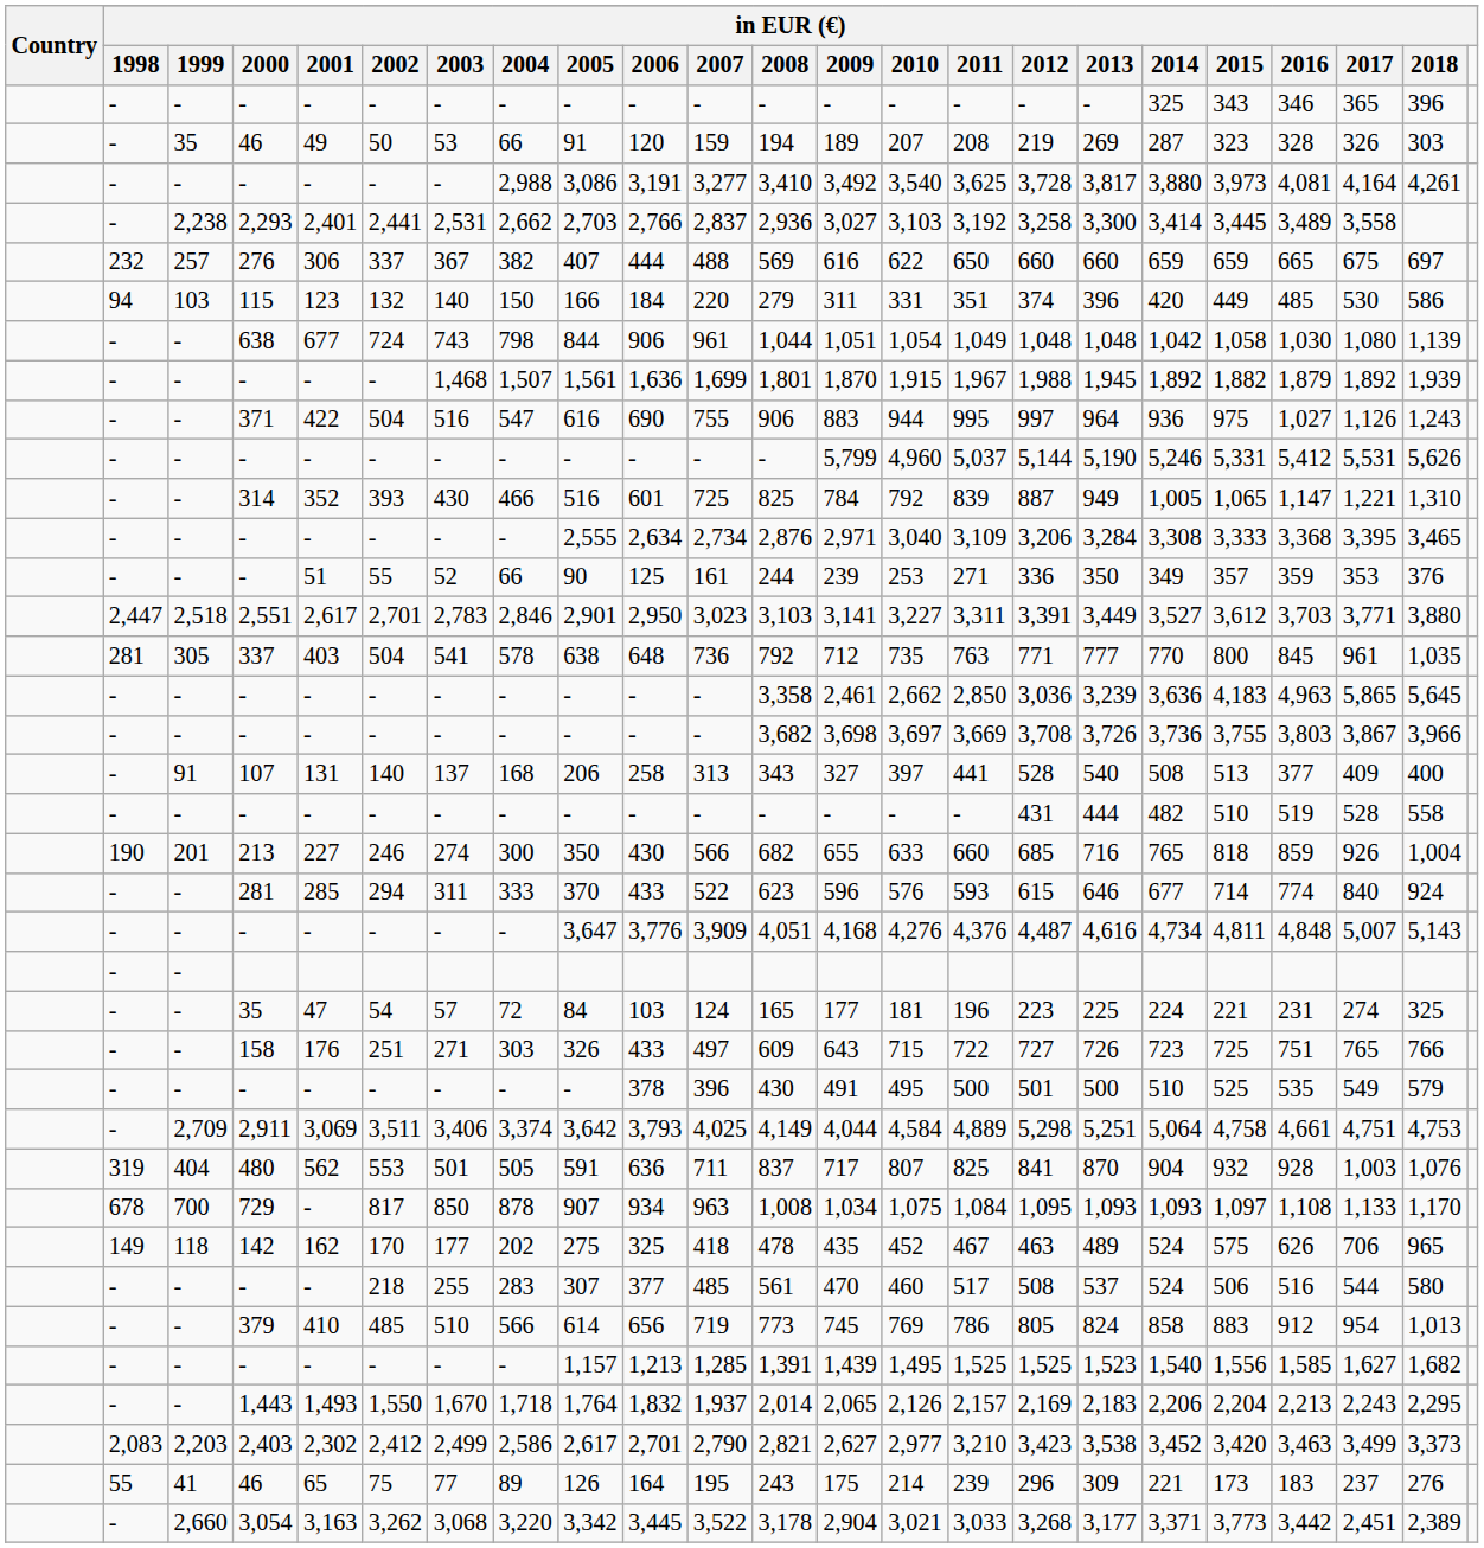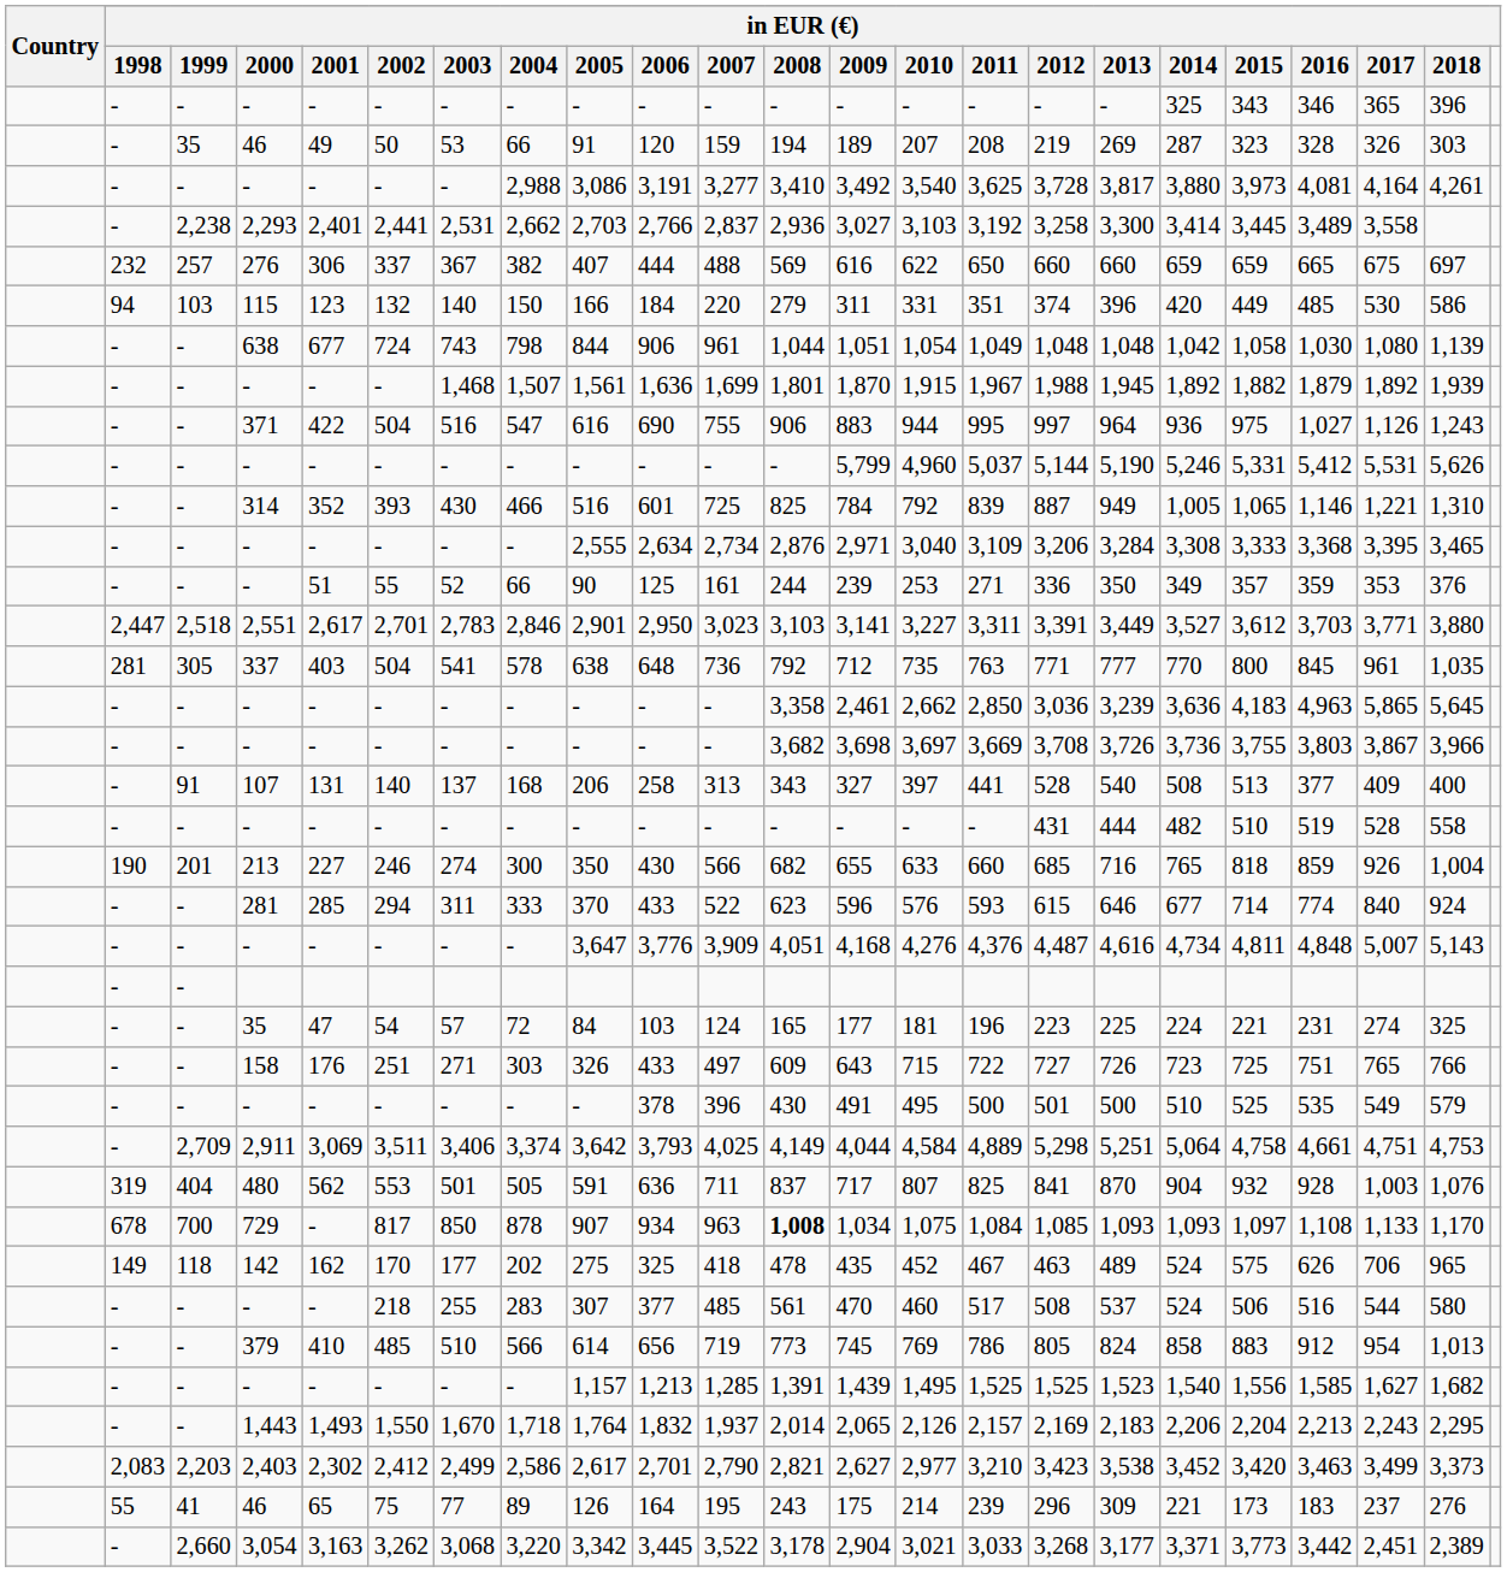 <table class="wikitable sortable sort-under-center" style="font-size:90%;">
 <tr>
 <th rowspan="3">Country</th>
 </tr>
 <tr>
 <th colspan="22">in EUR (€)</th>
 </tr>
 <tr>
 <th>1998</th>
 <th>1999</th>
 <th>2000</th>
 <th>2001</th>
 <th>2002</th>
 <th>2003</th>
 <th>2004</th>
 <th>2005</th>
 <th>2006</th>
 <th>2007</th>
 <th>2008</th>
 <th>2009</th>
 <th>2010</th>
 <th>2011</th>
 <th>2012</th>
 <th>2013</th>
 <th>2014</th>
 <th>2015</th>
 <th>2016</th>
 <th>2017</th>
 <th>2018</th>
 </tr>
 <tr>
 <td></td>
 <td>-</td>
 <td>-</td>
 <td>-</td>
 <td>-</td>
 <td>-</td>
 <td>-</td>
 <td>-</td>
 <td>-</td>
 <td>-</td>
 <td>-</td>
 <td>-</td>
 <td>-</td>
 <td>-</td>
 <td>-</td>
 <td>-</td>
 <td>-</td>
 <td>325</td>
 <td>343</td>
 <td>346</td>
 <td>365</td>
 <td>396</td>
 <td></td>
 </tr>
 <tr>
 <td></td>
 <td>-</td>
 <td>35</td>
 <td>46</td>
 <td>49</td>
 <td>50</td>
 <td>53</td>
 <td>66</td>
 <td>91</td>
 <td>120</td>
 <td>159</td>
 <td>194</td>
 <td>189</td>
 <td>207</td>
 <td>208</td>
 <td>219</td>
 <td>269</td>
 <td>287</td>
 <td>323</td>
 <td>328</td>
 <td>326</td>
 <td>303</td>
 <td></td>
 </tr>
 <tr>
 <td></td>
 <td>-</td>
 <td>-</td>
 <td>-</td>
 <td>-</td>
 <td>-</td>
 <td>-</td>
 <td>2,988</td>
 <td>3,086</td>
 <td>3,191</td>
 <td>3,277</td>
 <td>3,410</td>
 <td>3,492</td>
 <td>3,540</td>
 <td>3,625</td>
 <td>3,728</td>
 <td>3,817</td>
 <td>3,880</td>
 <td>3,973</td>
 <td>4,081</td>
 <td>4,164</td>
 <td>4,261</td>
 <td></td>
 </tr>
 <tr>
 <td></td>
 <td>-</td>
 <td>2,238</td>
 <td>2,293</td>
 <td>2,401</td>
 <td>2,441</td>
 <td>2,531</td>
 <td>2,662</td>
 <td>2,703</td>
 <td>2,766</td>
 <td>2,837</td>
 <td>2,936</td>
 <td>3,027</td>
 <td>3,103</td>
 <td>3,192</td>
 <td>3,258</td>
 <td>3,300</td>
 <td>3,414</td>
 <td>3,445</td>
 <td>3,489</td>
 <td>3,558</td>
 <td></td>
 <td></td>
 </tr>
 <tr>
 <td></td>
 <td>232</td>
 <td>257</td>
 <td>276</td>
 <td>306</td>
 <td>337</td>
 <td>367</td>
 <td>382</td>
 <td>407</td>
 <td>444</td>
 <td>488</td>
 <td>569</td>
 <td>616</td>
 <td>622</td>
 <td>650</td>
 <td>660</td>
 <td>660</td>
 <td>659</td>
 <td>659</td>
 <td>665</td>
 <td>675</td>
 <td>697</td>
 <td></td>
 </tr>
 <tr>
 <td></td>
 <td>94</td>
 <td>103</td>
 <td>115</td>
 <td>123</td>
 <td>132</td>
 <td>140</td>
 <td>150</td>
 <td>166</td>
 <td>184</td>
 <td>220</td>
 <td>279</td>
 <td>311</td>
 <td>331</td>
 <td>351</td>
 <td>374</td>
 <td>396</td>
 <td>420</td>
 <td>449</td>
 <td>485</td>
 <td>530</td>
 <td>586</td>
 <td></td>
 </tr>
 <tr>
 <td></td>
 <td>-</td>
 <td>-</td>
 <td>638</td>
 <td>677</td>
 <td>724</td>
 <td>743</td>
 <td>798</td>
 <td>844</td>
 <td>906</td>
 <td>961</td>
 <td>1,044</td>
 <td>1,051</td>
 <td>1,054</td>
 <td>1,049</td>
 <td>1,048</td>
 <td>1,048</td>
 <td>1,042</td>
 <td>1,058</td>
 <td>1,030</td>
 <td>1,080</td>
 <td>1,139</td>
 <td></td>
 </tr>
 <tr>
 <td></td>
 <td>-</td>
 <td>-</td>
 <td>-</td>
 <td>-</td>
 <td>-</td>
 <td>1,468</td>
 <td>1,507</td>
 <td>1,561</td>
 <td>1,636</td>
 <td>1,699</td>
 <td>1,801</td>
 <td>1,870</td>
 <td>1,915</td>
 <td>1,967</td>
 <td>1,988</td>
 <td>1,945</td>
 <td>1,892</td>
 <td>1,882</td>
 <td>1,879</td>
 <td>1,892</td>
 <td>1,939</td>
 <td></td>
 </tr>
 <tr>
 <td></td>
 <td>-</td>
 <td>-</td>
 <td>371</td>
 <td>422</td>
 <td>504</td>
 <td>516</td>
 <td>547</td>
 <td>616</td>
 <td>690</td>
 <td>755</td>
 <td>906</td>
 <td>883</td>
 <td>944</td>
 <td>995</td>
 <td>997</td>
 <td>964</td>
 <td>936</td>
 <td>975</td>
 <td>1,027</td>
 <td>1,126</td>
 <td>1,243</td>
 <td></td>
 </tr>
 <tr>
 <td></td>
 <td>-</td>
 <td>-</td>
 <td>-</td>
 <td>-</td>
 <td>-</td>
 <td>-</td>
 <td>-</td>
 <td>-</td>
 <td>-</td>
 <td>-</td>
 <td>-</td>
 <td>5,799</td>
 <td>4,960</td>
 <td>5,037</td>
 <td>5,144</td>
 <td>5,190</td>
 <td>5,246</td>
 <td>5,331</td>
 <td>5,412</td>
 <td>5,531</td>
 <td>5,626</td>
 <td></td>
 </tr>
 <tr>
 <td></td>
 <td>-</td>
 <td>-</td>
 <td>314</td>
 <td>352</td>
 <td>393</td>
 <td>430</td>
 <td>466</td>
 <td>516</td>
 <td>601</td>
 <td>725</td>
 <td>825</td>
 <td>784</td>
 <td>792</td>
 <td>839</td>
 <td>887</td>
 <td>949</td>
 <td>1,005</td>
 <td>1,065</td>
-<td>1,147</td>
+<td>1,146</td>
 <td>1,221</td>
 <td>1,310</td>
 <td></td>
 </tr>
 <tr>
 <td></td>
 <td>-</td>
 <td>-</td>
 <td>-</td>
 <td>-</td>
 <td>-</td>
 <td>-</td>
 <td>-</td>
 <td>2,555</td>
 <td>2,634</td>
 <td>2,734</td>
 <td>2,876</td>
 <td>2,971</td>
 <td>3,040</td>
 <td>3,109</td>
 <td>3,206</td>
 <td>3,284</td>
 <td>3,308</td>
 <td>3,333</td>
 <td>3,368</td>
 <td>3,395</td>
 <td>3,465</td>
 <td></td>
 </tr>
 <tr>
 <td></td>
 <td>-</td>
 <td>-</td>
 <td>-</td>
 <td>51</td>
 <td>55</td>
 <td>52</td>
 <td>66</td>
 <td>90</td>
 <td>125</td>
 <td>161</td>
 <td>244</td>
 <td>239</td>
 <td>253</td>
 <td>271</td>
 <td>336</td>
 <td>350</td>
 <td>349</td>
 <td>357</td>
 <td>359</td>
 <td>353</td>
 <td>376</td>
 <td></td>
 </tr>
 <tr>
 <td></td>
 <td>2,447</td>
 <td>2,518</td>
 <td>2,551</td>
 <td>2,617</td>
 <td>2,701</td>
 <td>2,783</td>
 <td>2,846</td>
 <td>2,901</td>
 <td>2,950</td>
 <td>3,023</td>
 <td>3,103</td>
 <td>3,141</td>
 <td>3,227</td>
 <td>3,311</td>
 <td>3,391</td>
 <td>3,449</td>
 <td>3,527</td>
 <td>3,612</td>
 <td>3,703</td>
 <td>3,771</td>
 <td>3,880</td>
 <td></td>
 </tr>
 <tr>
 <td></td>
 <td>281</td>
 <td>305</td>
 <td>337</td>
 <td>403</td>
 <td>504</td>
 <td>541</td>
 <td>578</td>
 <td>638</td>
 <td>648</td>
 <td>736</td>
 <td>792</td>
 <td>712</td>
 <td>735</td>
 <td>763</td>
 <td>771</td>
 <td>777</td>
 <td>770</td>
 <td>800</td>
 <td>845</td>
 <td>961</td>
 <td>1,035</td>
 <td></td>
 </tr>
 <tr>
 <td></td>
 <td>-</td>
 <td>-</td>
 <td>-</td>
 <td>-</td>
 <td>-</td>
 <td>-</td>
 <td>-</td>
 <td>-</td>
 <td>-</td>
 <td>-</td>
 <td>3,358</td>
 <td>2,461</td>
 <td>2,662</td>
 <td>2,850</td>
 <td>3,036</td>
 <td>3,239</td>
 <td>3,636</td>
 <td>4,183</td>
 <td>4,963</td>
 <td>5,865</td>
 <td>5,645</td>
 <td></td>
 </tr>
 <tr>
 <td></td>
 <td>-</td>
 <td>-</td>
 <td>-</td>
 <td>-</td>
 <td>-</td>
 <td>-</td>
 <td>-</td>
 <td>-</td>
 <td>-</td>
 <td>-</td>
 <td>3,682</td>
 <td>3,698</td>
 <td>3,697</td>
 <td>3,669</td>
 <td>3,708</td>
 <td>3,726</td>
 <td>3,736</td>
 <td>3,755</td>
 <td>3,803</td>
 <td>3,867</td>
 <td>3,966</td>
 <td></td>
 </tr>
 <tr>
 <td></td>
 <td>-</td>
 <td>91</td>
 <td>107</td>
 <td>131</td>
 <td>140</td>
 <td>137</td>
 <td>168</td>
 <td>206</td>
 <td>258</td>
 <td>313</td>
 <td>343</td>
 <td>327</td>
 <td>397</td>
 <td>441</td>
 <td>528</td>
 <td>540</td>
 <td>508</td>
 <td>513</td>
 <td>377</td>
 <td>409</td>
 <td>400</td>
 </tr>
 <tr>
 <td></td>
 <td>-</td>
 <td>-</td>
 <td>-</td>
 <td>-</td>
 <td>-</td>
 <td>-</td>
 <td>-</td>
 <td>-</td>
 <td>-</td>
 <td>-</td>
 <td>-</td>
 <td>-</td>
 <td>-</td>
 <td>-</td>
 <td>431</td>
 <td>444</td>
 <td>482</td>
 <td>510</td>
 <td>519</td>
 <td>528</td>
 <td>558</td>
 <td></td>
 </tr>
 <tr>
 <td></td>
 <td>190</td>
 <td>201</td>
 <td>213</td>
 <td>227</td>
 <td>246</td>
 <td>274</td>
 <td>300</td>
 <td>350</td>
 <td>430</td>
 <td>566</td>
 <td>682</td>
 <td>655</td>
 <td>633</td>
 <td>660</td>
 <td>685</td>
 <td>716</td>
 <td>765</td>
 <td>818</td>
 <td>859</td>
 <td>926</td>
 <td>1,004</td>
 <td></td>
 </tr>
 <tr>
 <td></td>
 <td>-</td>
 <td>-</td>
 <td>281</td>
 <td>285</td>
 <td>294</td>
 <td>311</td>
 <td>333</td>
 <td>370</td>
 <td>433</td>
 <td>522</td>
 <td>623</td>
 <td>596</td>
 <td>576</td>
 <td>593</td>
 <td>615</td>
 <td>646</td>
 <td>677</td>
 <td>714</td>
 <td>774</td>
 <td>840</td>
 <td>924</td>
 </tr>
 <tr>
 <td></td>
 <td>-</td>
 <td>-</td>
 <td>-</td>
 <td>-</td>
 <td>-</td>
 <td>-</td>
 <td>-</td>
 <td>3,647</td>
 <td>3,776</td>
 <td>3,909</td>
 <td>4,051</td>
 <td>4,168</td>
 <td>4,276</td>
 <td>4,376</td>
 <td>4,487</td>
 <td>4,616</td>
 <td>4,734</td>
 <td>4,811</td>
 <td>4,848</td>
 <td>5,007</td>
 <td>5,143</td>
 <td></td>
 </tr>
 <tr>
 <td></td>
 <td>-</td>
 <td>-</td>
 <td></td>
 <td></td>
 <td></td>
 <td></td>
 <td></td>
 <td></td>
 <td></td>
 <td></td>
 <td></td>
 <td></td>
 <td></td>
 <td></td>
 <td></td>
 <td></td>
 <td></td>
 <td></td>
 <td></td>
 <td></td>
 <td></td>
 <td></td>
 </tr>
 <tr>
 <td></td>
 <td>-</td>
 <td>-</td>
 <td>35</td>
 <td>47</td>
 <td>54</td>
 <td>57</td>
 <td>72</td>
 <td>84</td>
 <td>103</td>
 <td>124</td>
 <td>165</td>
 <td>177</td>
 <td>181</td>
 <td>196</td>
 <td>223</td>
 <td>225</td>
 <td>224</td>
 <td>221</td>
 <td>231</td>
 <td>274</td>
 <td>325</td>
 <td></td>
 </tr>
 <tr>
 <td></td>
 <td>-</td>
 <td>-</td>
 <td>158</td>
 <td>176</td>
 <td>251</td>
 <td>271</td>
 <td>303</td>
 <td>326</td>
 <td>433</td>
 <td>497</td>
 <td>609</td>
 <td>643</td>
 <td>715</td>
 <td>722</td>
 <td>727</td>
 <td>726</td>
 <td>723</td>
 <td>725</td>
 <td>751</td>
 <td>765</td>
 <td>766</td>
 <td></td>
 </tr>
 <tr>
 <td></td>
 <td>-</td>
 <td>-</td>
 <td>-</td>
 <td>-</td>
 <td>-</td>
 <td>-</td>
 <td>-</td>
 <td>-</td>
 <td>378</td>
 <td>396</td>
 <td>430</td>
 <td>491</td>
 <td>495</td>
 <td>500</td>
 <td>501</td>
 <td>500</td>
 <td>510</td>
 <td>525</td>
 <td>535</td>
 <td>549</td>
 <td>579</td>
 <td></td>
 </tr>
 <tr>
 <td></td>
 <td>-</td>
 <td>2,709</td>
 <td>2,911</td>
 <td>3,069</td>
 <td>3,511</td>
 <td>3,406</td>
 <td>3,374</td>
 <td>3,642</td>
 <td>3,793</td>
 <td>4,025</td>
 <td>4,149</td>
 <td>4,044</td>
 <td>4,584</td>
 <td>4,889</td>
 <td>5,298</td>
 <td>5,251</td>
 <td>5,064</td>
 <td>4,758</td>
 <td>4,661</td>
 <td>4,751</td>
 <td>4,753</td>
 <td></td>
 </tr>
 <tr>
 <td></td>
 <td>319</td>
 <td>404</td>
 <td>480</td>
 <td>562</td>
 <td>553</td>
 <td>501</td>
 <td>505</td>
 <td>591</td>
 <td>636</td>
 <td>711</td>
 <td>837</td>
 <td>717</td>
 <td>807</td>
 <td>825</td>
 <td>841</td>
 <td>870</td>
 <td>904</td>
 <td>932</td>
 <td>928</td>
 <td>1,003</td>
 <td>1,076</td>
 <td></td>
 </tr>
 <tr>
 <td></td>
 <td>678</td>
 <td>700</td>
 <td>729</td>
 <td>-</td>
 <td>817</td>
 <td>850</td>
 <td>878</td>
 <td>907</td>
 <td>934</td>
 <td>963</td>
-<td>1,008</td>
+<td><strong>1,008</strong></td>
 <td>1,034</td>
 <td>1,075</td>
 <td>1,084</td>
-<td>1,095</td>
+<td>1,085</td>
 <td>1,093</td>
 <td>1,093</td>
 <td>1,097</td>
 <td>1,108</td>
 <td>1,133</td>
 <td>1,170</td>
 <td></td>
 </tr>
 <tr>
 <td></td>
 <td>149</td>
 <td>118</td>
 <td>142</td>
 <td>162</td>
 <td>170</td>
 <td>177</td>
 <td>202</td>
 <td>275</td>
 <td>325</td>
 <td>418</td>
 <td>478</td>
 <td>435</td>
 <td>452</td>
 <td>467</td>
 <td>463</td>
 <td>489</td>
 <td>524</td>
 <td>575</td>
 <td>626</td>
 <td>706</td>
 <td>965</td>
 <td></td>
 </tr>
 <tr>
 <td></td>
 <td>-</td>
 <td>-</td>
 <td>-</td>
 <td>-</td>
 <td>218</td>
 <td>255</td>
 <td>283</td>
 <td>307</td>
 <td>377</td>
 <td>485</td>
 <td>561</td>
 <td>470</td>
 <td>460</td>
 <td>517</td>
 <td>508</td>
 <td>537</td>
 <td>524</td>
 <td>506</td>
 <td>516</td>
 <td>544</td>
 <td>580</td>
 <td></td>
 </tr>
 <tr>
 <td></td>
 <td>-</td>
 <td>-</td>
 <td>379</td>
 <td>410</td>
 <td>485</td>
 <td>510</td>
 <td>566</td>
 <td>614</td>
 <td>656</td>
 <td>719</td>
 <td>773</td>
 <td>745</td>
 <td>769</td>
 <td>786</td>
 <td>805</td>
 <td>824</td>
 <td>858</td>
 <td>883</td>
 <td>912</td>
 <td>954</td>
 <td>1,013</td>
 <td></td>
 </tr>
 <tr>
 <td></td>
 <td>-</td>
 <td>-</td>
 <td>-</td>
 <td>-</td>
 <td>-</td>
 <td>-</td>
 <td>-</td>
 <td>1,157</td>
 <td>1,213</td>
 <td>1,285</td>
 <td>1,391</td>
 <td>1,439</td>
 <td>1,495</td>
 <td>1,525</td>
 <td>1,525</td>
 <td>1,523</td>
 <td>1,540</td>
 <td>1,556</td>
 <td>1,585</td>
 <td>1,627</td>
 <td>1,682</td>
 <td></td>
 </tr>
 <tr>
 <td> </td>
 <td>-</td>
 <td>-</td>
 <td>1,443</td>
 <td>1,493</td>
 <td>1,550</td>
 <td>1,670</td>
 <td>1,718</td>
 <td>1,764</td>
 <td>1,832</td>
 <td>1,937</td>
 <td>2,014</td>
 <td>2,065</td>
 <td>2,126</td>
 <td>2,157</td>
 <td>2,169</td>
 <td>2,183</td>
 <td>2,206</td>
 <td>2,204</td>
 <td>2,213</td>
 <td>2,243</td>
 <td>2,295</td>
 <td></td>
 </tr>
 <tr>
 <td></td>
 <td>2,083</td>
 <td>2,203</td>
 <td>2,403</td>
 <td>2,302</td>
 <td>2,412</td>
 <td>2,499</td>
 <td>2,586</td>
 <td>2,617</td>
 <td>2,701</td>
 <td>2,790</td>
 <td>2,821</td>
 <td>2,627</td>
 <td>2,977</td>
 <td>3,210</td>
 <td>3,423</td>
 <td>3,538</td>
 <td>3,452</td>
 <td>3,420</td>
 <td>3,463</td>
 <td>3,499</td>
 <td>3,373</td>
 <td></td>
 </tr>
 <tr>
 <td></td>
 <td>55</td>
 <td>41</td>
 <td>46</td>
 <td>65</td>
 <td>75</td>
 <td>77</td>
 <td>89</td>
 <td>126</td>
 <td>164</td>
 <td>195</td>
 <td>243</td>
 <td>175</td>
 <td>214</td>
 <td>239</td>
 <td>296</td>
 <td>309</td>
 <td>221</td>
 <td>173</td>
 <td>183</td>
 <td>237</td>
 <td>276</td>
 </tr>
 <tr>
 <td></td>
 <td>-</td>
 <td>2,660</td>
 <td>3,054</td>
 <td>3,163</td>
 <td>3,262</td>
 <td>3,068</td>
 <td>3,220</td>
 <td>3,342</td>
 <td>3,445</td>
 <td>3,522</td>
 <td>3,178</td>
 <td>2,904</td>
 <td>3,021</td>
 <td>3,033</td>
 <td>3,268</td>
 <td>3,177</td>
 <td>3,371</td>
 <td>3,773</td>
 <td>3,442</td>
 <td>2,451</td>
 <td>2,389</td>
 <td></td>
 </tr>
 </table>
